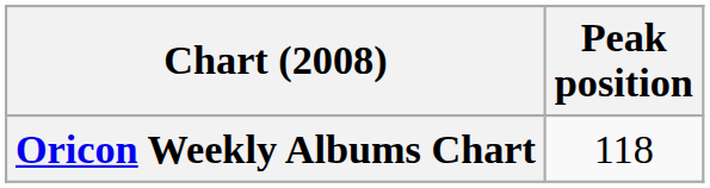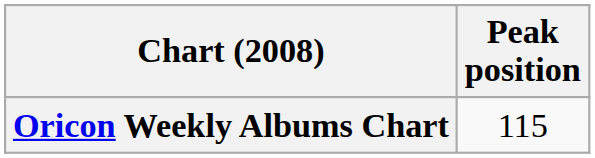 <table class="wikitable plainrowheaders" style="text-align:center;">
 <tr>
 <th>Chart (2008)</th>
 <th>Peak<br>position</th>
 </tr>
 <tr>
 <th scope="row"><a href='#'>Oricon</a> Weekly Albums Chart</th>
-<td>118</td>
+<td>115</td>
 </tr>
 </table>
